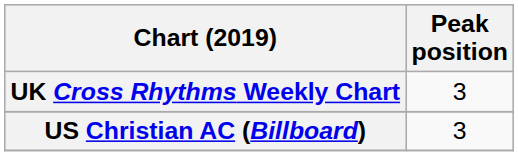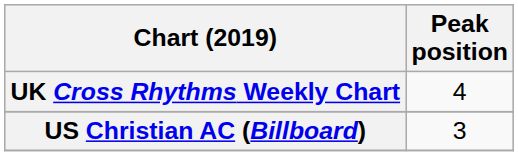 <table class="wikitable sortable plainrowheaders" style="text-align:center">
 <tr>
 <th scope="col">Chart (2019)</th>
 <th scope="col">Peak<br>position</th>
 </tr>
 <tr>
 <th scope="row">UK <a href='#'><em> Cross Rhythms</em> Weekly Chart</a></th>
-<td>3</td>
+<td>4</td>
 </tr>
 <tr>
 </tr>
 <tr>
 </tr>
 <tr>
 <th scope="row">US <a href='#'>Christian AC</a> (<em><a href='#'>Billboard</a></em>)</th>
 <td>3</td>
 </tr>
 <tr>
 </tr>
 </table>
